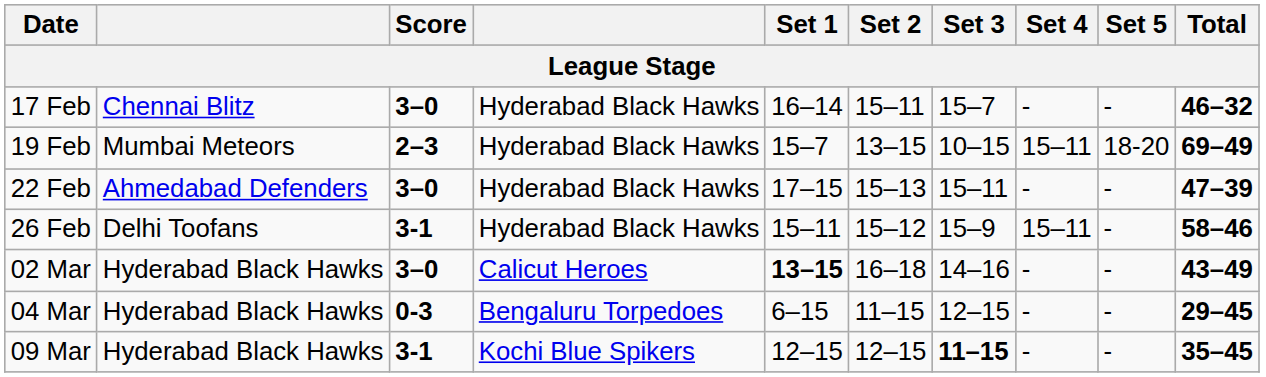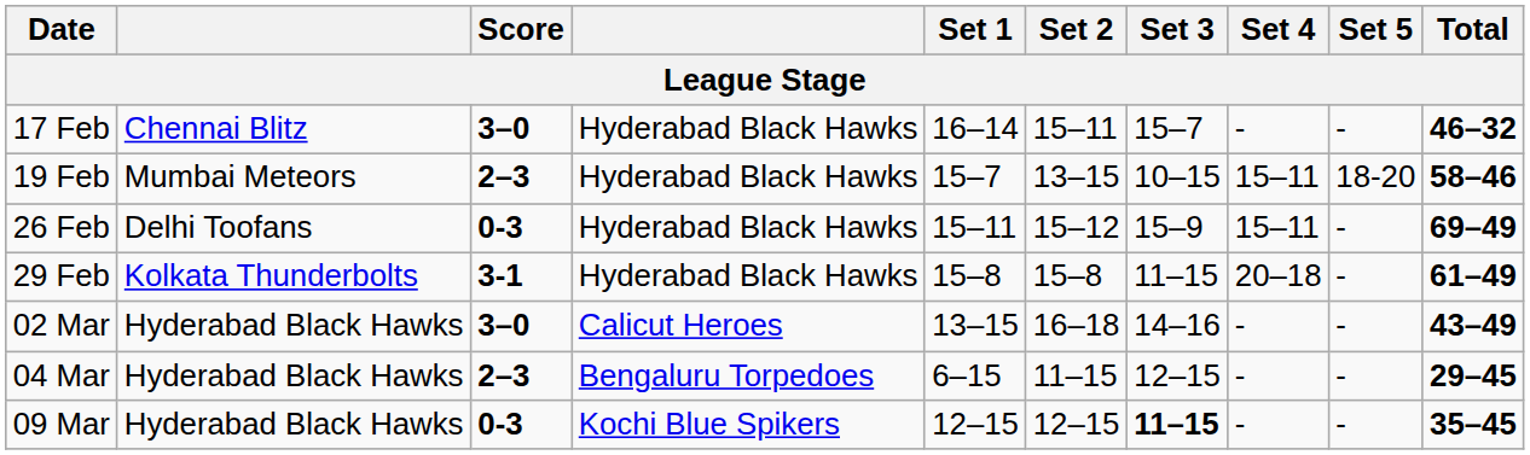 <table class="wikitable">
 <tr>
 <th>Date</th>
 <th></th>
 <th>Score</th>
 <th></th>
 <th>Set 1</th>
 <th>Set 2</th>
 <th>Set 3</th>
 <th>Set 4</th>
 <th>Set 5</th>
 <th>Total</th>
 </tr>
 <tr>
 <th colspan="10">League Stage</th>
 </tr>
 <tr>
 <td>17 Feb</td>
 <td><a href='#'>Chennai Blitz</a></td>
 <td><strong>3–0</strong></td>
 <td>Hyderabad Black Hawks</td>
 <td>16–14</td>
 <td>15–11</td>
 <td>15–7</td>
 <td>-</td>
 <td>-</td>
 <td><strong>46–32</strong></td>
 </tr>
 <tr>
 <td>19 Feb</td>
 <td>Mumbai Meteors</td>
 <td><strong>2–3</strong></td>
 <td>Hyderabad Black Hawks</td>
 <td>15–7</td>
 <td>13–15</td>
 <td>10–15</td>
 <td>15–11</td>
 <td>18-20</td>
-<td><strong>69–49</strong></td>
-</tr>
-<tr>
-<td>22 Feb</td>
-<td><a href='#'>Ahmedabad Defenders</a></td>
-<td><strong>3–0</strong></td>
-<td>Hyderabad Black Hawks</td>
-<td>17–15</td>
-<td>15–13</td>
-<td>15–11</td>
-<td>-</td>
-<td>-</td>
-<td><strong>47–39</strong></td>
+<td><strong>58–46</strong></td>
 </tr>
 <tr>
 <td>26 Feb</td>
 <td>Delhi Toofans</td>
-<td><strong>3-1</strong></td>
+<td><strong>0-3</strong></td>
 <td>Hyderabad Black Hawks</td>
 <td>15–11</td>
 <td>15–12</td>
 <td>15–9</td>
 <td>15–11</td>
 <td>-</td>
-<td><strong>58–46</strong></td>
+<td><strong>69–49</strong></td>
+</tr>
+<tr>
+<td>29 Feb</td>
+<td><a href='#'>Kolkata Thunderbolts</a></td>
+<td><strong>3-1</strong></td>
+<td>Hyderabad Black Hawks</td>
+<td>15–8</td>
+<td>15–8</td>
+<td>11–15</td>
+<td>20–18</td>
+<td>-</td>
+<td><strong>61–49</strong></td>
 </tr>
 <tr>
 <td>02 Mar</td>
 <td>Hyderabad Black Hawks</td>
 <td><strong>3–0</strong></td>
 <td><a href='#'>Calicut Heroes</a></td>
-<td><strong>13–15</strong></td>
+<td>13–15</td>
 <td>16–18</td>
 <td>14–16</td>
 <td>-</td>
 <td>-</td>
 <td><strong>43–49</strong></td>
 </tr>
 <tr>
 <td>04 Mar</td>
 <td>Hyderabad Black Hawks</td>
-<td><strong>0-3</strong></td>
+<td><strong>2–3</strong></td>
 <td><a href='#'>Bengaluru Torpedoes</a></td>
 <td>6–15</td>
 <td>11–15</td>
 <td>12–15</td>
 <td>-</td>
 <td>-</td>
 <td><strong>29–45</strong></td>
 </tr>
 <tr>
 <td>09 Mar</td>
 <td>Hyderabad Black Hawks</td>
-<td><strong>3-1</strong></td>
+<td><strong>0-3</strong></td>
 <td><a href='#'>Kochi Blue Spikers</a></td>
 <td>12–15</td>
 <td>12–15</td>
 <td><strong>11–15</strong></td>
 <td>-</td>
 <td>-</td>
 <td><strong>35–45</strong></td>
 </tr>
 </table>
